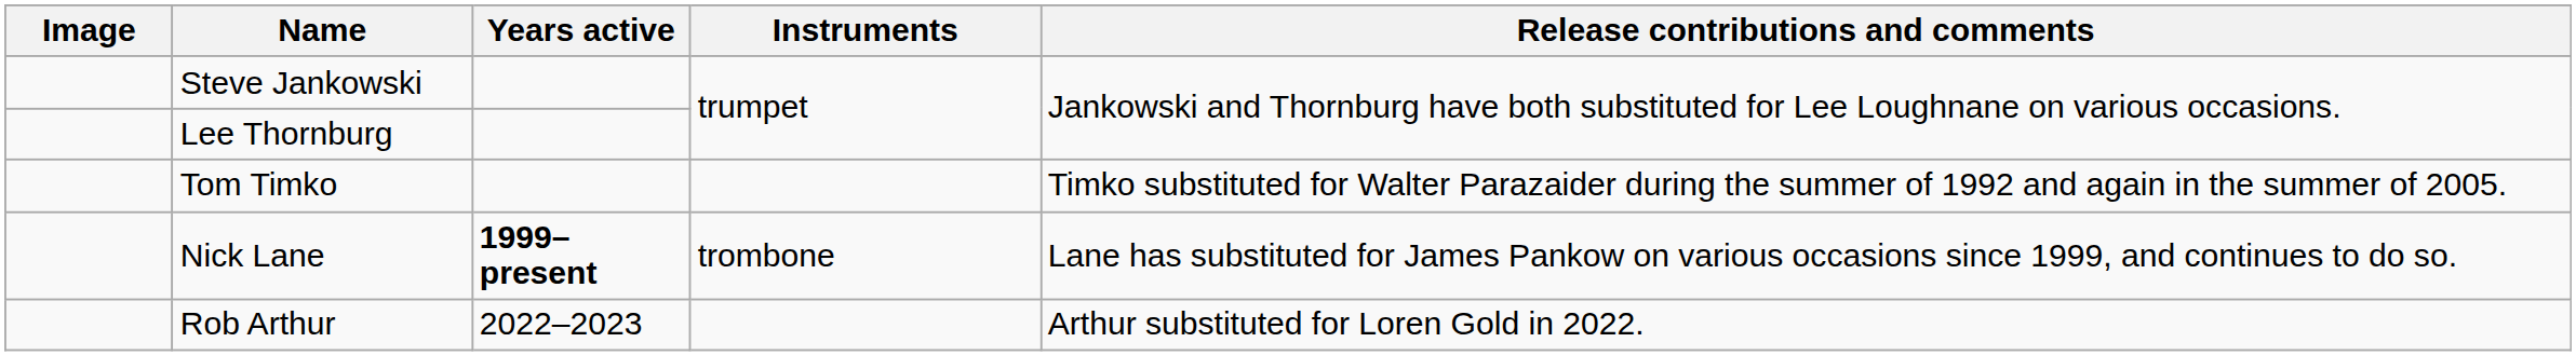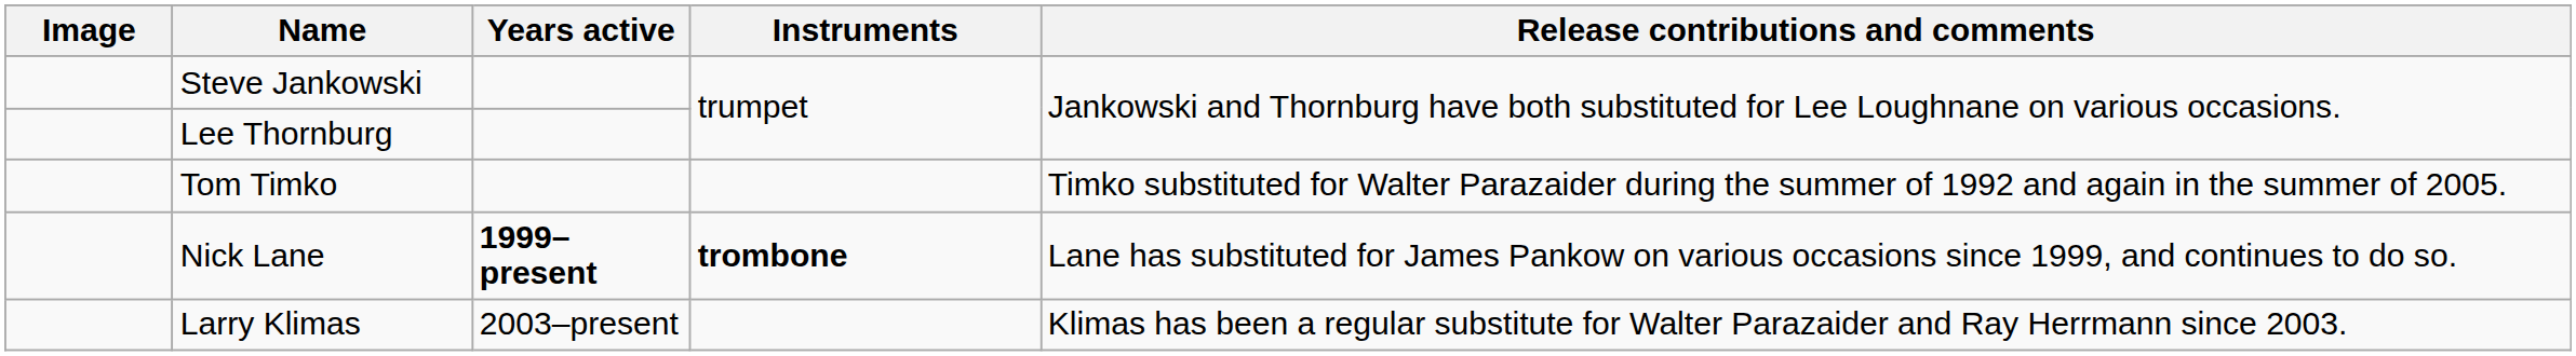 <table class="wikitable" border="1" width=100%>
 <tr>
 <th width="75">Image</th>
 <th width="140">Name</th>
 <th width="100">Years active</th>
 <th width="165">Instruments</th>
 <th>Release contributions and comments</th>
 </tr>
 <tr>
 <td></td>
 <td>Steve Jankowski</td>
 <td></td>
 <td rowspan="2">trumpet</td>
 <td rowspan="2">Jankowski and Thornburg have both substituted for Lee Loughnane on various occasions.</td>
 </tr>
 <tr>
 <td></td>
 <td>Lee Thornburg</td>
 <td></td>
 </tr>
 <tr>
 <td></td>
 <td>Tom Timko</td>
 <td></td>
 <td></td>
 <td>Timko substituted for Walter Parazaider during the summer of 1992 and again in the summer of 2005.</td>
 </tr>
 <tr>
 <td></td>
 <td>Nick Lane</td>
 <td><strong>1999–present</strong></td>
-<td>trombone</td>
+<td><strong>trombone</strong></td>
 <td>Lane has substituted for James Pankow on various occasions since 1999, and continues to do so.</td>
 </tr>
 <tr>
 <td></td>
-<td>Rob Arthur</td>
-<td>2022–2023</td>
+<td>Larry Klimas</td>
+<td>2003–present</td>
 <td></td>
-<td>Arthur substituted for Loren Gold in 2022.</td>
+<td>Klimas has been a regular substitute for Walter Parazaider and Ray Herrmann since 2003.</td>
 </tr>
 </table>
